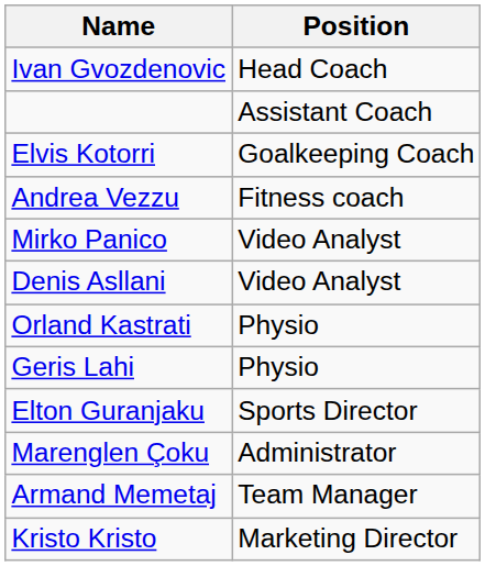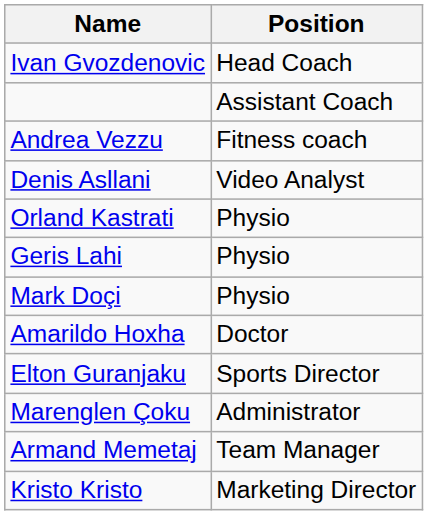 <table class="wikitable alternance">
 <tr>
 <th>Name</th>
 <th>Position</th>
 </tr>
 <tr>
 <td> <a href='#'>Ivan Gvozdenovic</a></td>
 <td>Head Coach</td>
 </tr>
 <tr>
 <td></td>
 <td>Assistant Coach</td>
 </tr>
 <tr>
-<td> <a href='#'>Elvis Kotorri</a></td>
-<td>Goalkeeping Coach</td>
-</tr>
-<tr>
 <td> <a href='#'>Andrea Vezzu</a></td>
 <td>Fitness coach</td>
-</tr>
-<tr>
-<td> <a href='#'>Mirko Panico</a></td>
-<td>Video Analyst</td>
 </tr>
 <tr>
 <td> <a href='#'>Denis Asllani</a></td>
 <td>Video Analyst</td>
 </tr>
 <tr>
 <td> <a href='#'>Orland Kastrati</a></td>
 <td>Physio</td>
 </tr>
 <tr>
 <td> <a href='#'>Geris Lahi</a></td>
 <td>Physio</td>
+</tr>
+<tr>
+<td> <a href='#'>Mark Doçi</a></td>
+<td>Physio</td>
+</tr>
+<tr>
+<td> <a href='#'>Amarildo Hoxha</a></td>
+<td>Doctor</td>
 </tr>
 <tr>
 <td> <a href='#'>Elton Guranjaku</a></td>
 <td>Sports Director</td>
 </tr>
 <tr>
 <td> <a href='#'>Marenglen Çoku</a></td>
 <td>Administrator</td>
 </tr>
 <tr>
 <td> <a href='#'>Armand Memetaj</a></td>
 <td>Team Manager</td>
 </tr>
 <tr>
 <td> <a href='#'>Kristo Kristo</a></td>
 <td>Marketing Director</td>
 </tr>
 </table>
